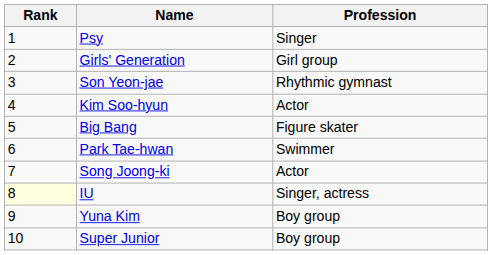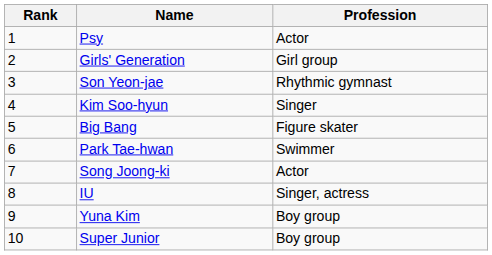 <table class="wikitable" style="width:550px">
 <tr>
 <th>Rank</th>
 <th>Name</th>
 <th>Profession</th>
 </tr>
 <tr>
 <td>1</td>
 <td><a href='#'>Psy</a></td>
-<td>Singer</td>
+<td>Actor</td>
 </tr>
 <tr>
 <td>2</td>
 <td><a href='#'>Girls' Generation</a></td>
 <td>Girl group</td>
 </tr>
 <tr>
 <td>3</td>
 <td><a href='#'>Son Yeon-jae</a></td>
 <td>Rhythmic gymnast</td>
 </tr>
 <tr>
 <td>4</td>
 <td><a href='#'>Kim Soo-hyun</a></td>
-<td>Actor</td>
+<td>Singer</td>
 </tr>
 <tr>
 <td>5</td>
 <td><a href='#'>Big Bang</a></td>
 <td>Figure skater</td>
 </tr>
 <tr>
 <td>6</td>
 <td><a href='#'>Park Tae-hwan</a></td>
 <td>Swimmer</td>
 </tr>
 <tr>
 <td>7</td>
 <td><a href='#'>Song Joong-ki</a></td>
 <td>Actor</td>
 </tr>
 <tr>
-<td style="background: lightyellow;">8</td>
+<td>8</td>
 <td><a href='#'>IU</a></td>
 <td>Singer, actress</td>
 </tr>
 <tr>
 <td>9</td>
 <td><a href='#'>Yuna Kim</a></td>
 <td>Boy group</td>
 </tr>
 <tr>
 <td>10</td>
 <td><a href='#'>Super Junior</a></td>
 <td>Boy group</td>
 </tr>
 </table>
